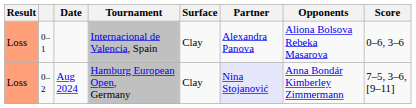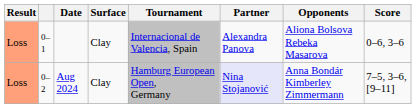 <table class="sortable wikitable">
 <tr>
 <th>Result</th>
 <th class="unsortable"></th>
 <th>Date</th>
+<th>Surface</th>
 <th>Tournament</th>
-<th>Surface</th>
 <th>Partner</th>
 <th>Opponents</th>
 <th class="unsortable">Score</th>
 </tr>
 <tr>
 <td style="background:#ffa07a;">Loss</td>
 <td><small>0–1</small></td>
 <td><a href='#'></a></td>
+<td>Clay</td>
 <td bgcolor=silver><a href='#'>Internacional de Valencia</a>, Spain</td>
-<td>Clay</td>
 <td> <a href='#'>Alexandra Panova</a></td>
 <td> <a href='#'>Aliona Bolsova</a> <br>  <a href='#'>Rebeka Masarova</a></td>
 <td>0–6, 3–6</td>
 </tr>
 <tr>
 <td style="background:#ffa07a;">Loss</td>
 <td><small>0–2</small></td>
 <td><a href='#'>Aug 2024</a></td>
+<td>Clay</td>
 <td bgcolor=silver><a href='#'>Hamburg European Open</a>, <br>Germany</td>
-<td>Clay</td>
 <td style="background: lavender;"> <a href='#'>Nina Stojanović</a></td>
 <td> <a href='#'>Anna Bondár</a> <br>  <a href='#'>Kimberley Zimmermann</a></td>
 <td>7–5, 3–6, [9–11]</td>
 </tr>
 </table>
